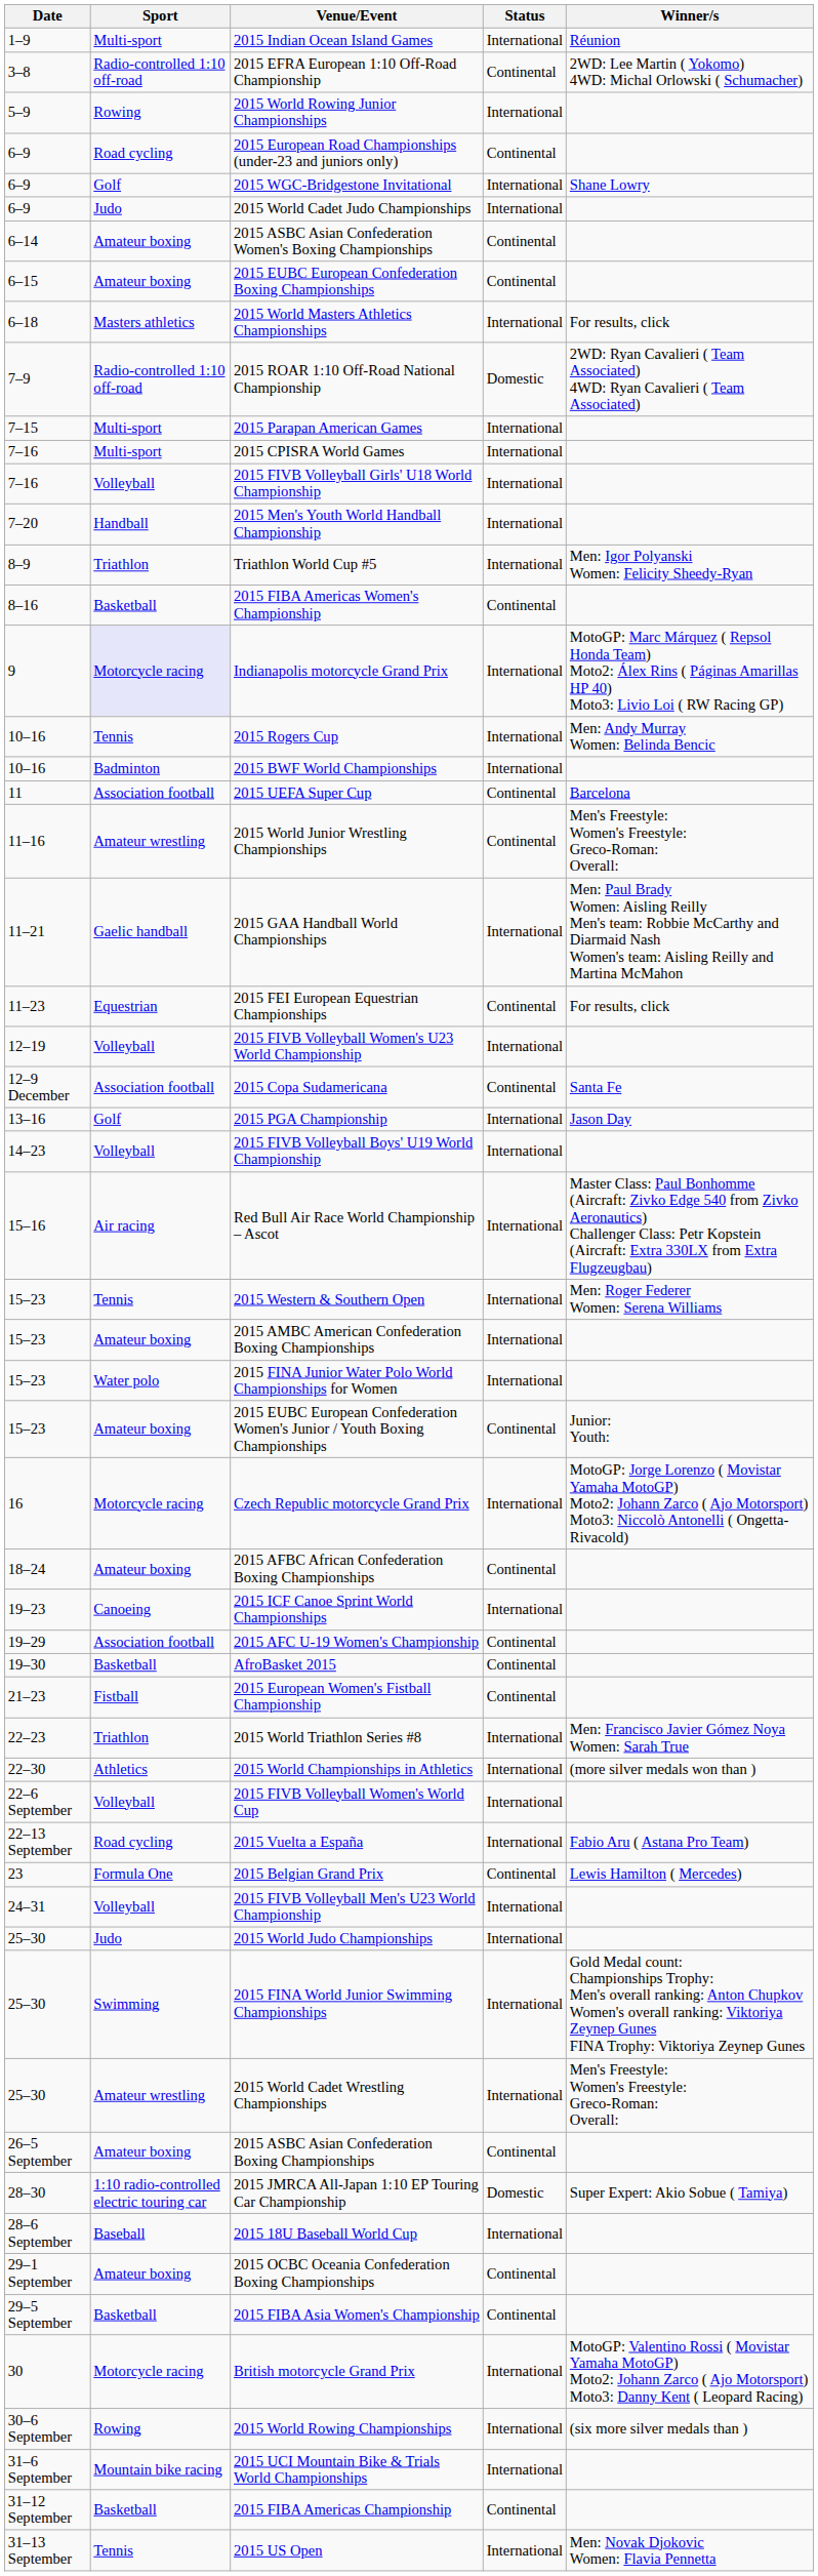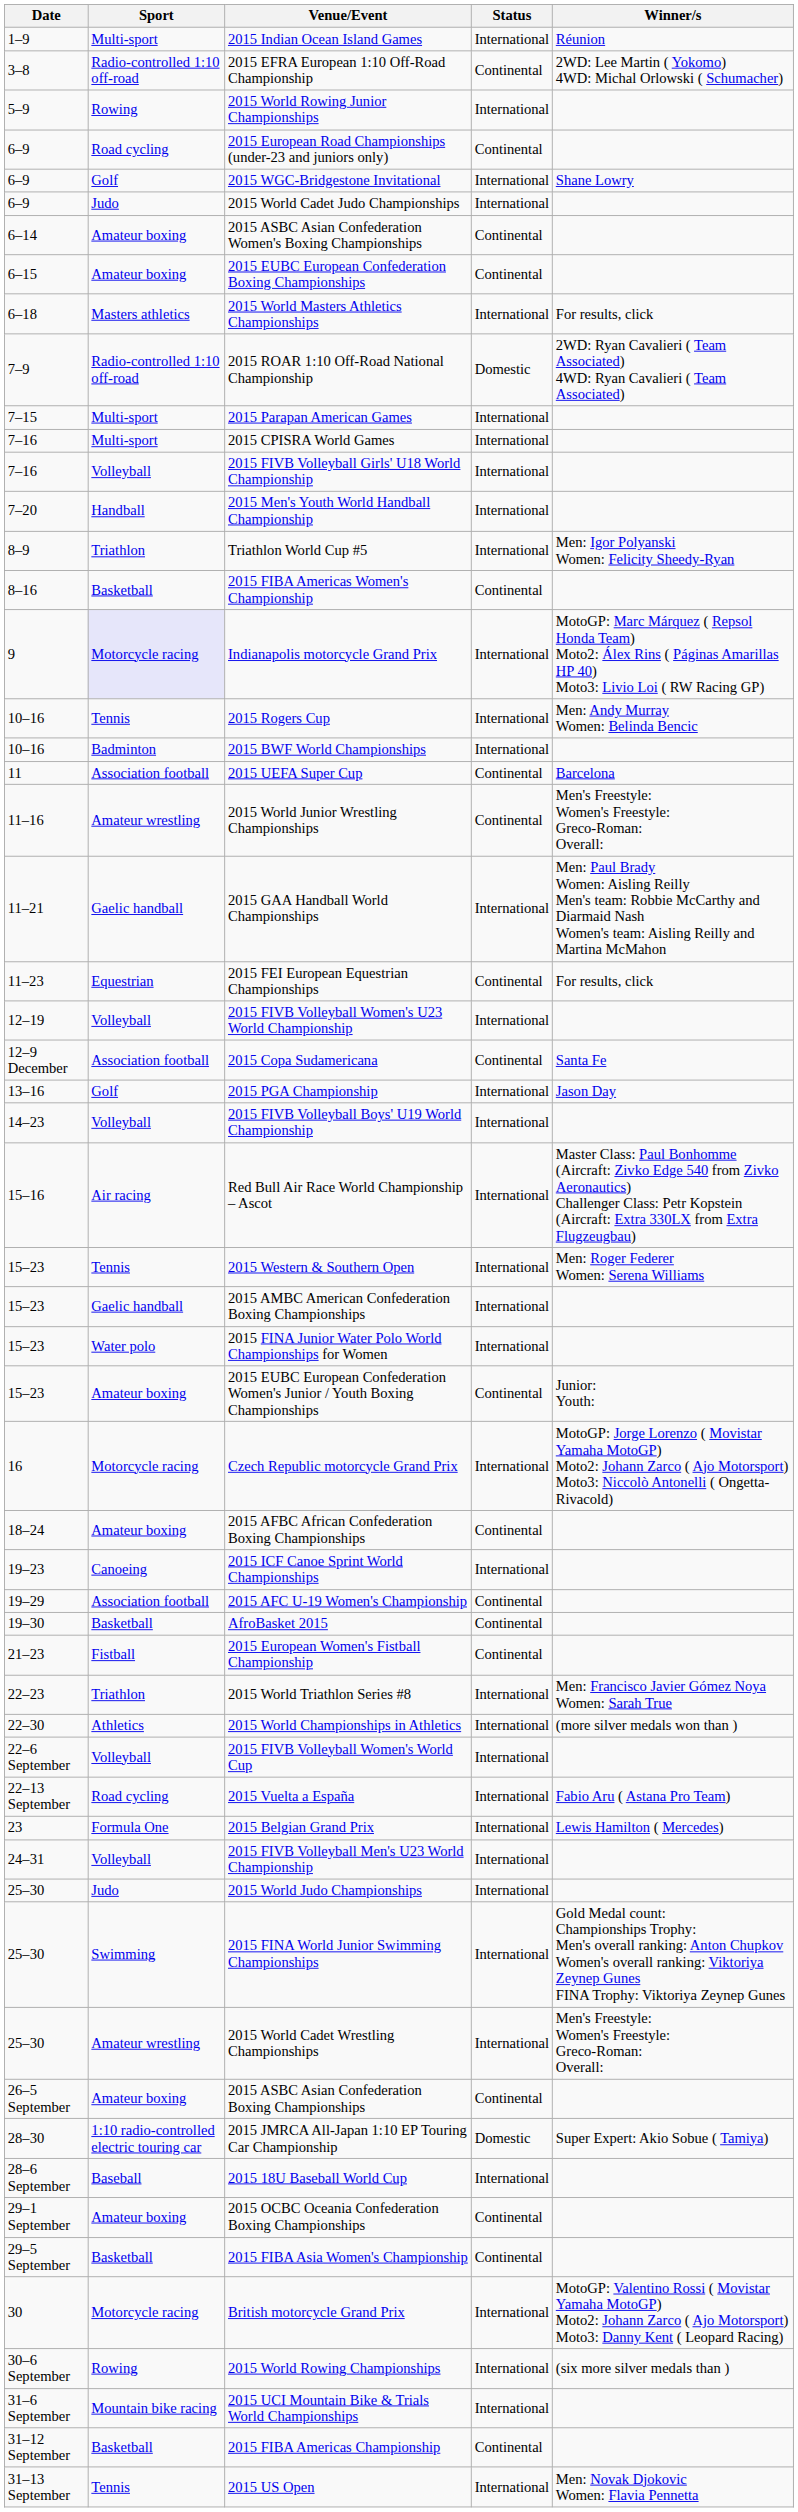 <table class="wikitable sortable">
 <tr>
 <th>Date</th>
 <th>Sport</th>
 <th>Venue/Event</th>
 <th>Status</th>
 <th>Winner/s</th>
 </tr>
 <tr>
 <td>1–9</td>
 <td><a href='#'>Multi-sport</a></td>
 <td> <a href='#'>2015 Indian Ocean Island Games</a></td>
 <td>International</td>
 <td> <a href='#'>Réunion</a></td>
 </tr>
 <tr>
 <td>3–8</td>
 <td><a href='#'>Radio-controlled 1:10 off-road</a></td>
 <td> 2015 EFRA European 1:10 Off-Road Championship</td>
 <td>Continental</td>
 <td>2WD:  Lee Martin ( <a href='#'>Yokomo</a>)<br>4WD:  Michal Orlowski ( <a href='#'>Schumacher</a>)</td>
 </tr>
 <tr>
 <td>5–9</td>
 <td><a href='#'>Rowing</a></td>
 <td> <a href='#'>2015 World Rowing Junior Championships</a></td>
 <td>International</td>
 <td></td>
 </tr>
 <tr>
 <td>6–9</td>
 <td><a href='#'>Road cycling</a></td>
 <td> <a href='#'>2015 European Road Championships</a> (under-23 and juniors only)</td>
 <td>Continental</td>
 <td></td>
 </tr>
 <tr>
 <td>6–9</td>
 <td><a href='#'>Golf</a></td>
 <td> <a href='#'>2015 WGC-Bridgestone Invitational</a></td>
 <td>International</td>
 <td> <a href='#'>Shane Lowry</a></td>
 </tr>
 <tr>
 <td>6–9</td>
 <td><a href='#'>Judo</a></td>
 <td> 2015 World Cadet Judo Championships</td>
 <td>International</td>
 <td></td>
 </tr>
 <tr>
 <td>6–14</td>
 <td><a href='#'>Amateur boxing</a></td>
 <td> 2015 ASBC Asian Confederation Women's Boxing Championships</td>
 <td>Continental</td>
 <td></td>
 </tr>
 <tr>
 <td>6–15</td>
 <td><a href='#'>Amateur boxing</a></td>
 <td> <a href='#'>2015 EUBC European Confederation Boxing Championships</a></td>
 <td>Continental</td>
 <td></td>
 </tr>
 <tr>
 <td>6–18</td>
 <td><a href='#'>Masters athletics</a></td>
 <td> <a href='#'>2015 World Masters Athletics Championships</a></td>
 <td>International</td>
 <td>For results, click </td>
 </tr>
 <tr>
 <td>7–9</td>
 <td><a href='#'>Radio-controlled 1:10 off-road</a></td>
 <td> 2015 ROAR 1:10 Off-Road National Championship</td>
 <td>Domestic</td>
 <td>2WD:  Ryan Cavalieri ( <a href='#'>Team Associated</a>)<br>4WD:  Ryan Cavalieri ( <a href='#'>Team Associated</a>)</td>
 </tr>
 <tr>
 <td>7–15</td>
 <td><a href='#'>Multi-sport</a></td>
 <td> <a href='#'>2015 Parapan American Games</a></td>
 <td>International</td>
 <td></td>
 </tr>
 <tr>
 <td>7–16</td>
 <td><a href='#'>Multi-sport</a></td>
 <td> 2015 CPISRA World Games</td>
 <td>International</td>
 <td></td>
 </tr>
 <tr>
 <td>7–16</td>
 <td><a href='#'>Volleyball</a></td>
 <td> <a href='#'>2015 FIVB Volleyball Girls' U18 World Championship</a></td>
 <td>International</td>
 <td></td>
 </tr>
 <tr>
 <td>7–20</td>
 <td><a href='#'>Handball</a></td>
 <td> <a href='#'>2015 Men's Youth World Handball Championship</a></td>
 <td>International</td>
 <td></td>
 </tr>
 <tr>
 <td>8–9</td>
 <td><a href='#'>Triathlon</a></td>
 <td> Triathlon World Cup #5</td>
 <td>International</td>
 <td>Men:  <a href='#'>Igor Polyanski</a><br>Women:  <a href='#'>Felicity Sheedy-Ryan</a></td>
 </tr>
 <tr>
 <td>8–16</td>
 <td><a href='#'>Basketball</a></td>
 <td> <a href='#'>2015 FIBA Americas Women's Championship</a></td>
 <td>Continental</td>
 <td></td>
 </tr>
 <tr>
 <td>9</td>
 <td style="background: lavender;"><a href='#'>Motorcycle racing</a></td>
 <td> <a href='#'>Indianapolis motorcycle Grand Prix</a></td>
 <td>International</td>
 <td>MotoGP:  <a href='#'>Marc Márquez</a> ( <a href='#'>Repsol Honda Team</a>)<br>Moto2:  <a href='#'>Álex Rins</a> ( <a href='#'>Páginas Amarillas HP 40</a>)<br>Moto3:  <a href='#'>Livio Loi</a> ( RW Racing GP)</td>
 </tr>
 <tr>
 <td>10–16</td>
 <td><a href='#'>Tennis</a></td>
 <td> <a href='#'>2015 Rogers Cup</a></td>
 <td>International</td>
 <td>Men:  <a href='#'>Andy Murray</a><br>Women:  <a href='#'>Belinda Bencic</a></td>
 </tr>
 <tr>
 <td>10–16</td>
 <td><a href='#'>Badminton</a></td>
 <td> <a href='#'>2015 BWF World Championships</a></td>
 <td>International</td>
 <td></td>
 </tr>
 <tr>
 <td>11</td>
 <td><a href='#'>Association football</a></td>
 <td> <a href='#'>2015 UEFA Super Cup</a></td>
 <td>Continental</td>
 <td> <a href='#'>Barcelona</a></td>
 </tr>
 <tr>
 <td>11–16</td>
 <td><a href='#'>Amateur wrestling</a></td>
 <td> 2015 World Junior Wrestling Championships</td>
 <td>Continental</td>
 <td>Men's Freestyle: <br>Women's Freestyle: <br>Greco-Roman: <br>Overall: </td>
 </tr>
 <tr>
 <td>11–21</td>
 <td><a href='#'>Gaelic handball</a></td>
 <td> 2015 GAA Handball World Championships</td>
 <td>International</td>
 <td>Men:  <a href='#'>Paul Brady</a><br>Women:  Aisling Reilly<br>Men's team:  Robbie McCarthy and Diarmaid Nash<br>Women's team:  Aisling Reilly and  Martina McMahon</td>
 </tr>
 <tr>
 <td>11–23</td>
 <td><a href='#'>Equestrian</a></td>
 <td> 2015 FEI European Equestrian Championships</td>
 <td>Continental</td>
 <td>For results, click </td>
 </tr>
 <tr>
 <td>12–19</td>
 <td><a href='#'>Volleyball</a></td>
 <td> <a href='#'>2015 FIVB Volleyball Women's U23 World Championship</a></td>
 <td>International</td>
 <td></td>
 </tr>
 <tr>
 <td>12–9 December</td>
 <td><a href='#'>Association football</a></td>
 <td><a href='#'>2015 Copa Sudamericana</a></td>
 <td>Continental</td>
 <td> <a href='#'>Santa Fe</a></td>
 </tr>
 <tr>
 <td>13–16</td>
 <td><a href='#'>Golf</a></td>
 <td> <a href='#'>2015 PGA Championship</a></td>
 <td>International</td>
 <td> <a href='#'>Jason Day</a></td>
 </tr>
 <tr>
 <td>14–23</td>
 <td><a href='#'>Volleyball</a></td>
 <td> <a href='#'>2015 FIVB Volleyball Boys' U19 World Championship</a></td>
 <td>International</td>
 <td></td>
 </tr>
 <tr>
 <td>15–16</td>
 <td><a href='#'>Air racing</a></td>
 <td> Red Bull Air Race World Championship – Ascot</td>
 <td>International</td>
 <td>Master Class:  <a href='#'>Paul Bonhomme</a> (Aircraft: <a href='#'>Zivko Edge 540</a> from  <a href='#'>Zivko Aeronautics</a>)<br>Challenger Class:  Petr Kopstein (Aircraft: <a href='#'>Extra 330LX</a> from  <a href='#'>Extra Flugzeugbau</a>)</td>
 </tr>
 <tr>
 <td>15–23</td>
 <td><a href='#'>Tennis</a></td>
 <td> <a href='#'>2015 Western & Southern Open</a></td>
 <td>International</td>
 <td>Men:  <a href='#'>Roger Federer</a><br>Women:  <a href='#'>Serena Williams</a></td>
 </tr>
 <tr>
 <td>15–23</td>
-<td><a href='#'>Amateur boxing</a></td>
+<td><a href='#'>Gaelic handball</a></td>
 <td> 2015 AMBC American Confederation Boxing Championships</td>
 <td>International</td>
 <td></td>
 </tr>
 <tr>
 <td>15–23</td>
 <td><a href='#'>Water polo</a></td>
 <td> 2015 <a href='#'>FINA Junior Water Polo World Championships</a> for Women</td>
 <td>International</td>
 <td></td>
 </tr>
 <tr>
 <td>15–23</td>
 <td><a href='#'>Amateur boxing</a></td>
 <td> 2015 EUBC European Confederation Women's Junior / Youth Boxing Championships</td>
 <td>Continental</td>
 <td>Junior: <br>Youth: </td>
 </tr>
 <tr>
 <td>16</td>
 <td><a href='#'>Motorcycle racing</a></td>
 <td> <a href='#'>Czech Republic motorcycle Grand Prix</a></td>
 <td>International</td>
 <td>MotoGP:  <a href='#'>Jorge Lorenzo</a> ( <a href='#'>Movistar Yamaha MotoGP</a>)<br>Moto2:  <a href='#'>Johann Zarco</a> ( <a href='#'>Ajo Motorsport</a>)<br>Moto3:  <a href='#'>Niccolò Antonelli</a> ( Ongetta-Rivacold)</td>
 </tr>
 <tr>
 <td>18–24</td>
 <td><a href='#'>Amateur boxing</a></td>
 <td> 2015 AFBC African Confederation Boxing Championships</td>
 <td>Continental</td>
 <td></td>
 </tr>
 <tr>
 <td>19–23</td>
 <td><a href='#'>Canoeing</a></td>
 <td> <a href='#'>2015 ICF Canoe Sprint World Championships</a></td>
 <td>International</td>
 <td></td>
 </tr>
 <tr>
 <td>19–29</td>
 <td><a href='#'>Association football</a></td>
 <td> <a href='#'>2015 AFC U-19 Women's Championship</a></td>
 <td>Continental</td>
 <td></td>
 </tr>
 <tr>
 <td>19–30</td>
 <td><a href='#'>Basketball</a></td>
 <td> <a href='#'>AfroBasket 2015</a></td>
 <td>Continental</td>
 <td></td>
 </tr>
 <tr>
 <td>21–23</td>
 <td><a href='#'>Fistball</a></td>
 <td> <a href='#'>2015 European Women's Fistball Championship</a></td>
 <td>Continental</td>
 <td></td>
 </tr>
 <tr>
 <td>22–23</td>
 <td><a href='#'>Triathlon</a></td>
 <td> 2015 World Triathlon Series #8</td>
 <td>International</td>
 <td>Men:  <a href='#'>Francisco Javier Gómez Noya</a><br>Women:  <a href='#'>Sarah True</a></td>
 </tr>
 <tr>
 <td>22–30</td>
 <td><a href='#'>Athletics</a></td>
 <td> <a href='#'>2015 World Championships in Athletics</a></td>
 <td>International</td>
 <td> (more silver medals won than )</td>
 </tr>
 <tr>
 <td>22–6 September</td>
 <td><a href='#'>Volleyball</a></td>
 <td> <a href='#'>2015 FIVB Volleyball Women's World Cup</a></td>
 <td>International</td>
 <td></td>
 </tr>
 <tr>
 <td>22–13 September</td>
 <td><a href='#'>Road cycling</a></td>
 <td> <a href='#'>2015 Vuelta a España</a></td>
 <td>International</td>
 <td> <a href='#'>Fabio Aru</a> ( <a href='#'>Astana Pro Team</a>)</td>
 </tr>
 <tr>
 <td>23</td>
 <td><a href='#'>Formula One</a></td>
 <td> <a href='#'>2015 Belgian Grand Prix</a></td>
-<td>Continental</td>
+<td>International</td>
 <td> <a href='#'>Lewis Hamilton</a> ( <a href='#'>Mercedes</a>)</td>
 </tr>
 <tr>
 <td>24–31</td>
 <td><a href='#'>Volleyball</a></td>
 <td> <a href='#'>2015 FIVB Volleyball Men's U23 World Championship</a></td>
 <td>International</td>
 <td></td>
 </tr>
 <tr>
 <td>25–30</td>
 <td><a href='#'>Judo</a></td>
 <td> <a href='#'>2015 World Judo Championships</a></td>
 <td>International</td>
 <td></td>
 </tr>
 <tr>
 <td>25–30</td>
 <td><a href='#'>Swimming</a></td>
 <td> <a href='#'>2015 FINA World Junior Swimming Championships</a></td>
 <td>International</td>
 <td>Gold Medal count: <br>Championships Trophy: <br>Men's overall ranking:  <a href='#'>Anton Chupkov</a><br>Women's overall ranking:  <a href='#'>Viktoriya Zeynep Gunes</a><br>FINA Trophy:  Viktoriya Zeynep Gunes</td>
 </tr>
 <tr>
 <td>25–30</td>
 <td><a href='#'>Amateur wrestling</a></td>
 <td> 2015 World Cadet Wrestling Championships</td>
 <td>International</td>
 <td>Men's Freestyle: <br>Women's Freestyle: <br>Greco-Roman: <br>Overall: </td>
 </tr>
 <tr>
 <td>26–5 September</td>
 <td><a href='#'>Amateur boxing</a></td>
 <td> 2015 ASBC Asian Confederation Boxing Championships</td>
 <td>Continental</td>
 <td></td>
 </tr>
 <tr>
 <td>28–30</td>
 <td><a href='#'>1:10 radio-controlled electric touring car</a></td>
 <td> 2015 JMRCA All-Japan 1:10 EP Touring Car Championship</td>
 <td>Domestic</td>
 <td>Super Expert:  Akio Sobue ( <a href='#'>Tamiya</a>)</td>
 </tr>
 <tr>
 <td>28–6 September</td>
 <td><a href='#'>Baseball</a></td>
 <td> <a href='#'>2015 18U Baseball World Cup</a></td>
 <td>International</td>
 <td></td>
 </tr>
 <tr>
 <td>29–1 September</td>
 <td><a href='#'>Amateur boxing</a></td>
 <td> 2015 OCBC Oceania Confederation Boxing Championships</td>
 <td>Continental</td>
 <td></td>
 </tr>
 <tr>
 <td>29–5 September</td>
 <td><a href='#'>Basketball</a></td>
 <td> <a href='#'>2015 FIBA Asia Women's Championship</a></td>
 <td>Continental</td>
 <td></td>
 </tr>
 <tr>
 <td>30</td>
 <td><a href='#'>Motorcycle racing</a></td>
 <td> <a href='#'>British motorcycle Grand Prix</a></td>
 <td>International</td>
 <td>MotoGP:  <a href='#'>Valentino Rossi</a> ( <a href='#'>Movistar Yamaha MotoGP</a>)<br>Moto2:  <a href='#'>Johann Zarco</a> ( <a href='#'>Ajo Motorsport</a>)<br>Moto3:  <a href='#'>Danny Kent</a> ( Leopard Racing)</td>
 </tr>
 <tr>
 <td>30–6 September</td>
 <td><a href='#'>Rowing</a></td>
 <td> <a href='#'>2015 World Rowing Championships</a></td>
 <td>International</td>
 <td> (six more silver medals than )</td>
 </tr>
 <tr>
 <td>31–6 September</td>
 <td><a href='#'>Mountain bike racing</a></td>
 <td> <a href='#'>2015 UCI Mountain Bike & Trials World Championships</a></td>
 <td>International</td>
 <td></td>
 </tr>
 <tr>
 <td>31–12 September</td>
 <td><a href='#'>Basketball</a></td>
 <td> <a href='#'>2015 FIBA Americas Championship</a></td>
 <td>Continental</td>
 <td></td>
 </tr>
 <tr>
 <td>31–13 September</td>
 <td><a href='#'>Tennis</a></td>
 <td> <a href='#'>2015 US Open</a></td>
 <td>International</td>
 <td>Men:  <a href='#'>Novak Djokovic</a><br>Women:  <a href='#'>Flavia Pennetta</a></td>
 </tr>
 </table>
